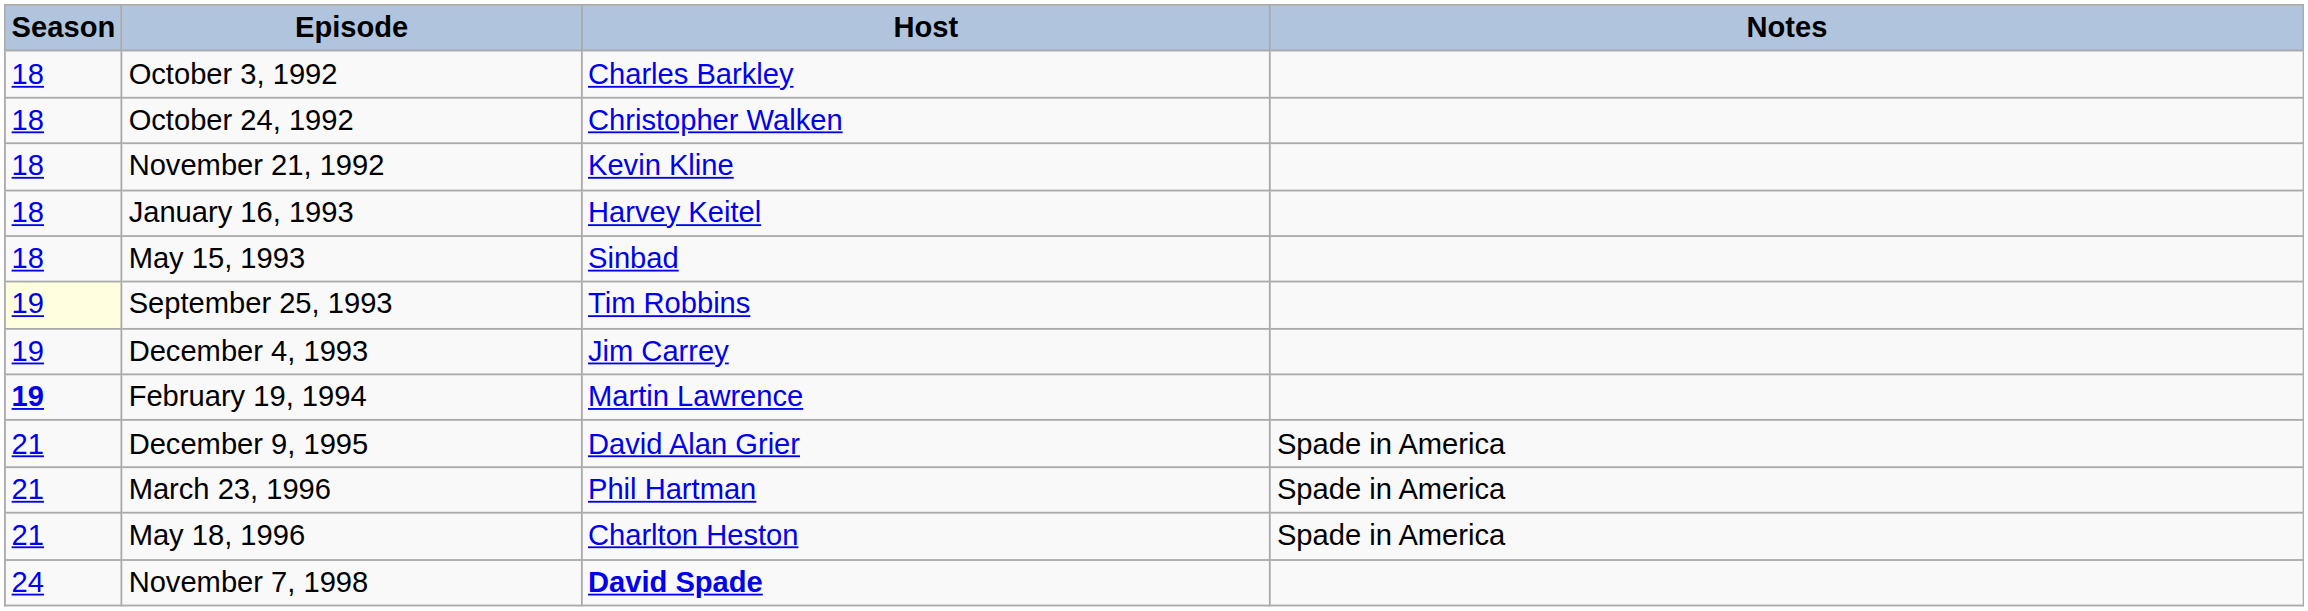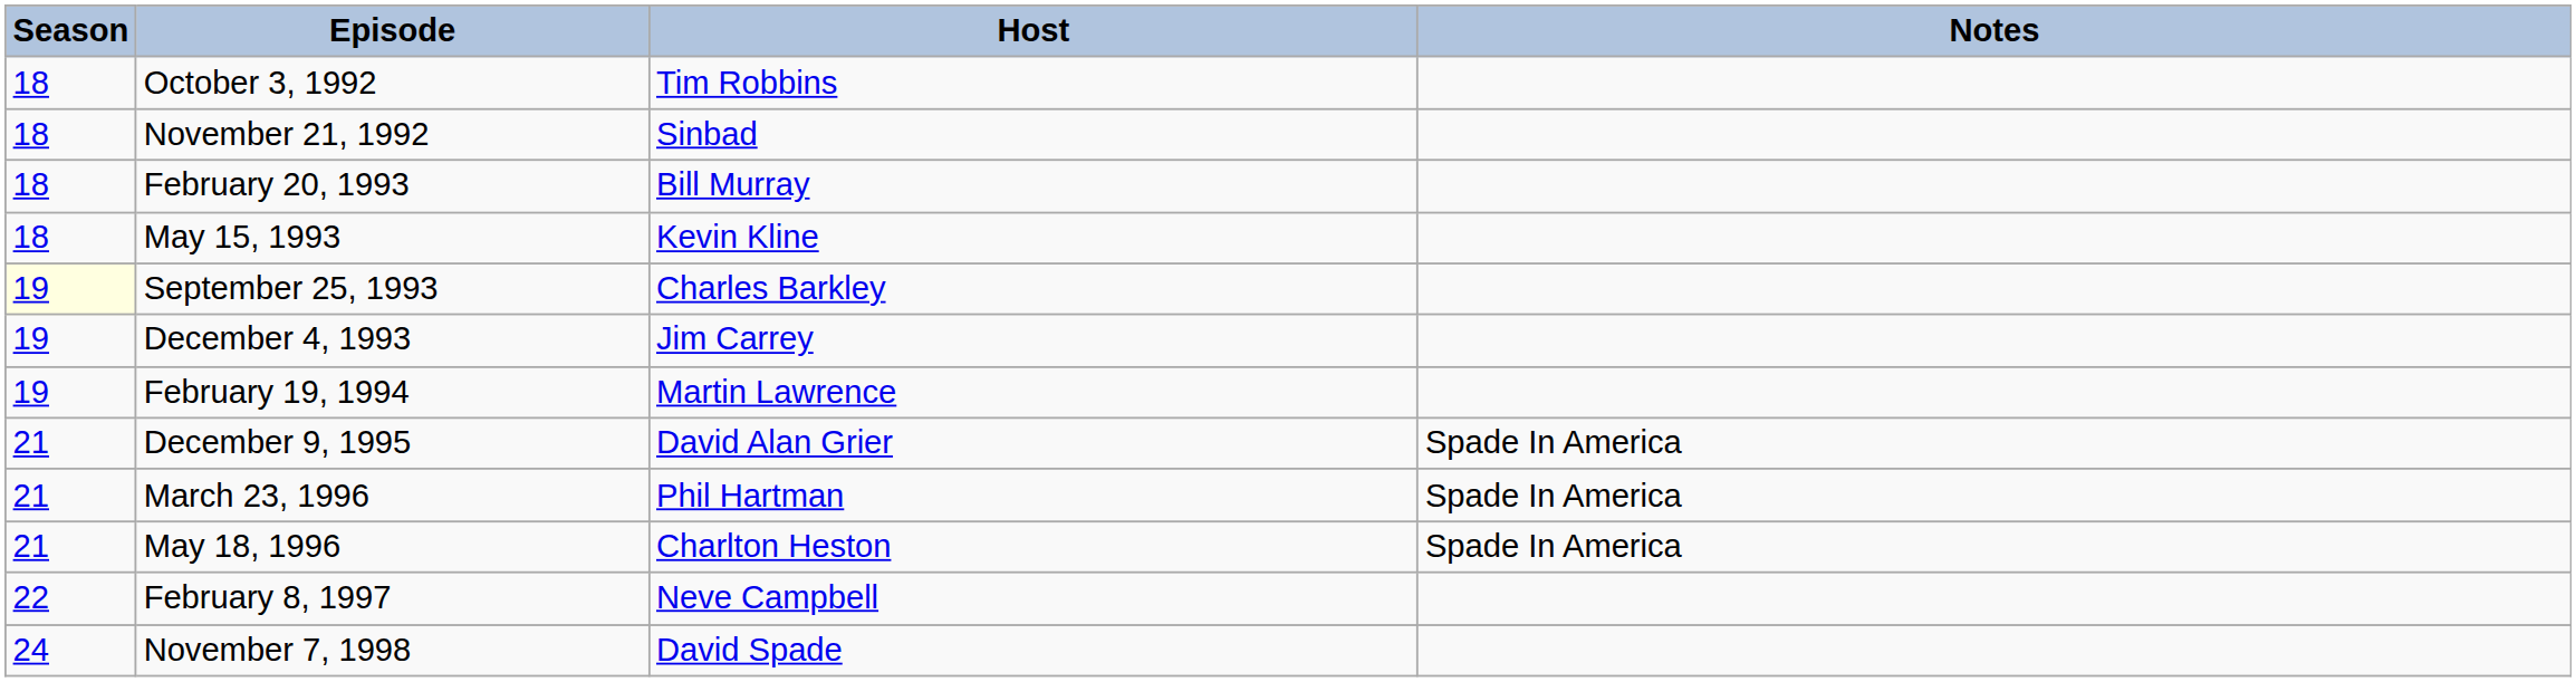 <table class="wikitable" style="width:100%;">
 <tr>
 <th style="background:#B0C4DE;" width="5%">Season</th>
 <th style="background:#B0C4DE;" width="20%">Episode</th>
 <th style="background:#B0C4DE;" width="30%">Host</th>
 <th style="background:#B0C4DE;" width="45%">Notes</th>
 </tr>
 <tr>
 <td><a href='#'>18</a></td>
 <td>October 3, 1992</td>
-<td><a href='#'>Charles Barkley</a></td>
-<td></td>
-</tr>
-<tr>
-<td><a href='#'>18</a></td>
-<td>October 24, 1992</td>
-<td><a href='#'>Christopher Walken</a></td>
+<td><a href='#'>Tim Robbins</a></td>
 <td></td>
 </tr>
 <tr>
 <td><a href='#'>18</a></td>
 <td>November 21, 1992</td>
-<td><a href='#'>Kevin Kline</a></td>
+<td><a href='#'>Sinbad</a></td>
 <td></td>
 </tr>
 <tr>
 <td><a href='#'>18</a></td>
-<td>January 16, 1993</td>
-<td><a href='#'>Harvey Keitel</a></td>
+<td>February 20, 1993</td>
+<td><a href='#'>Bill Murray</a></td>
 <td></td>
 </tr>
 <tr>
 <td><a href='#'>18</a></td>
 <td>May 15, 1993</td>
-<td><a href='#'>Sinbad</a></td>
+<td><a href='#'>Kevin Kline</a></td>
 <td></td>
 </tr>
 <tr>
 <td style="background: lightyellow;"><a href='#'>19</a></td>
 <td>September 25, 1993</td>
-<td><a href='#'>Tim Robbins</a></td>
+<td><a href='#'>Charles Barkley</a></td>
 <td></td>
 </tr>
 <tr>
 <td><a href='#'>19</a></td>
 <td>December 4, 1993</td>
 <td><a href='#'>Jim Carrey</a></td>
 <td></td>
 </tr>
 <tr>
-<td><strong><a href='#'>19</a></strong></td>
+<td><a href='#'>19</a></td>
 <td>February 19, 1994</td>
 <td><a href='#'>Martin Lawrence</a></td>
 <td></td>
 </tr>
 <tr>
 <td><a href='#'>21</a></td>
 <td>December 9, 1995</td>
 <td><a href='#'>David Alan Grier</a></td>
-<td>Spade in America</td>
+<td>Spade In America</td>
 </tr>
 <tr>
 <td><a href='#'>21</a></td>
 <td>March 23, 1996</td>
 <td><a href='#'>Phil Hartman</a></td>
-<td>Spade in America</td>
+<td>Spade In America</td>
 </tr>
 <tr>
 <td><a href='#'>21</a></td>
 <td>May 18, 1996</td>
 <td><a href='#'>Charlton Heston</a></td>
-<td>Spade in America</td>
+<td>Spade In America</td>
+</tr>
+<tr>
+<td><a href='#'>22</a></td>
+<td>February 8, 1997</td>
+<td><a href='#'>Neve Campbell</a></td>
+<td></td>
 </tr>
 <tr>
 <td><a href='#'>24</a></td>
 <td>November 7, 1998</td>
-<td><strong><a href='#'>David Spade</a></strong></td>
+<td><a href='#'>David Spade</a></td>
 <td></td>
 </tr>
 </table>
